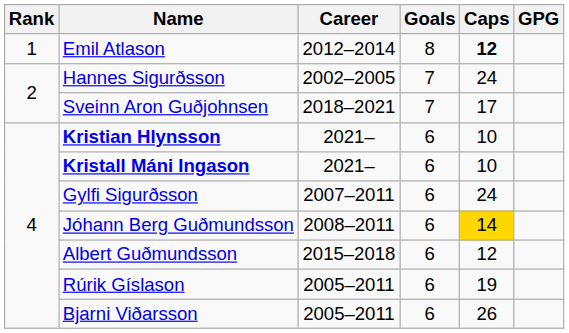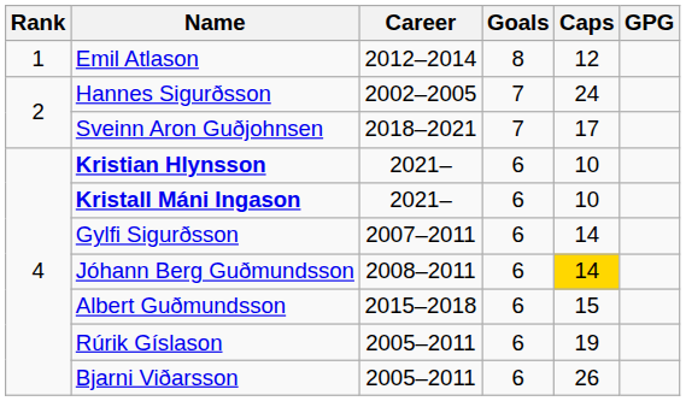 <table class="wikitable" style="text-align:center;">
 <tr>
 <th>Rank</th>
 <th>Name</th>
 <th>Career</th>
 <th>Goals</th>
 <th>Caps</th>
 <th>GPG</th>
 </tr>
 <tr>
 <td>1</td>
 <td style="text-align:left;"><a href='#'>Emil Atlason</a></td>
 <td>2012–2014</td>
 <td>8</td>
-<td><strong>12</strong></td>
+<td>12</td>
 <td></td>
 </tr>
 <tr>
 <td rowspan=2>2</td>
 <td style="text-align:left;"><a href='#'>Hannes Sigurðsson</a></td>
 <td>2002–2005</td>
 <td>7</td>
 <td>24</td>
 <td></td>
 </tr>
 <tr>
 <td style="text-align:left;"><a href='#'>Sveinn Aron Guðjohnsen</a></td>
 <td>2018–2021</td>
 <td>7</td>
 <td>17</td>
 <td></td>
 </tr>
 <tr>
 <td rowspan=7>4</td>
 <td style="text-align:left;"><strong><a href='#'>Kristian Hlynsson</a></strong></td>
 <td>2021–</td>
 <td>6</td>
 <td>10</td>
 <td></td>
 </tr>
 <tr>
 <td style="text-align:left;"><strong><a href='#'>Kristall Máni Ingason</a></strong></td>
 <td>2021–</td>
 <td>6</td>
 <td>10</td>
 <td></td>
 </tr>
 <tr>
 <td style="text-align:left;"><a href='#'>Gylfi Sigurðsson</a></td>
 <td>2007–2011</td>
 <td>6</td>
-<td>24</td>
+<td>14</td>
 <td></td>
 </tr>
 <tr>
 <td style="text-align:left;"><a href='#'>Jóhann Berg Guðmundsson</a></td>
 <td>2008–2011</td>
 <td>6</td>
 <td style="background: gold;">14</td>
 <td></td>
 </tr>
 <tr>
 <td style="text-align:left;"><a href='#'>Albert Guðmundsson</a></td>
 <td>2015–2018</td>
 <td>6</td>
-<td>12</td>
+<td>15</td>
 <td></td>
 </tr>
 <tr>
 <td style="text-align:left;"><a href='#'>Rúrik Gíslason</a></td>
 <td>2005–2011</td>
 <td>6</td>
 <td>19</td>
 <td></td>
 </tr>
 <tr>
 <td style="text-align:left;"><a href='#'>Bjarni Viðarsson</a></td>
 <td>2005–2011</td>
 <td>6</td>
 <td>26</td>
 <td></td>
 </tr>
 </table>
